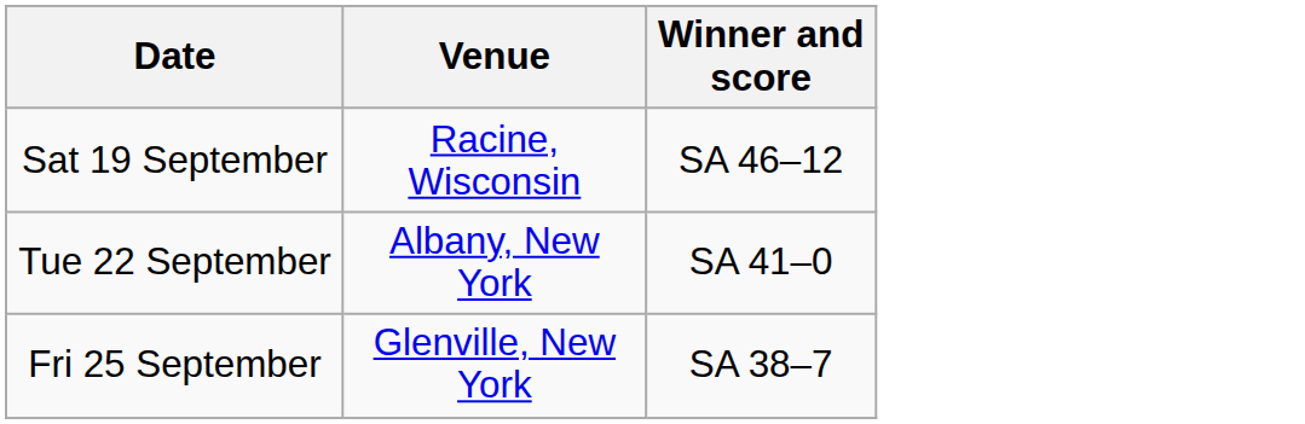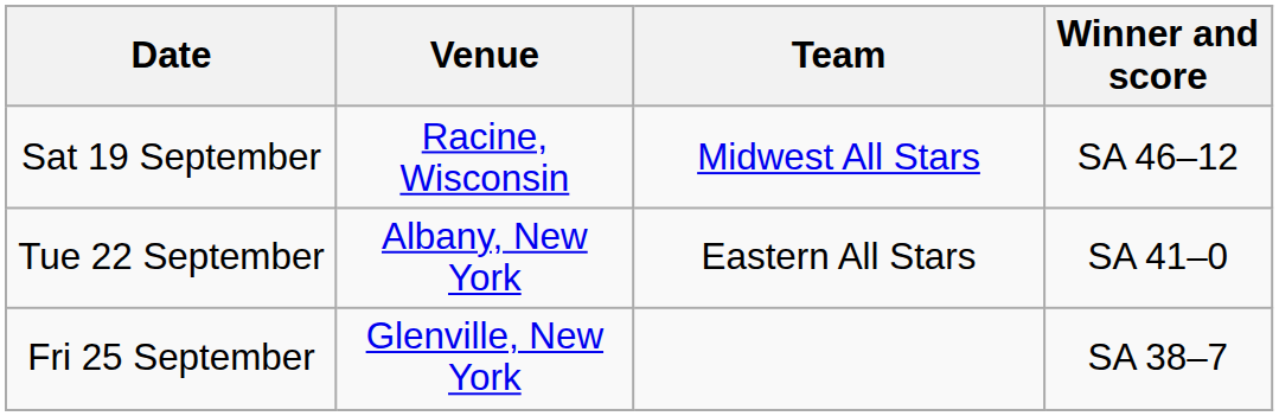 <table class="wikitable" style="text-align:center">
 <tr>
 <th style="width:135px;">Date</th>
 <th style="width:120px;">Venue</th>
+<th style="width:170px;">Team</th>
 <th style="width:90px;">Winner and score</th>
 </tr>
 <tr>
 <td>Sat 19 September</td>
 <td><a href='#'>Racine, Wisconsin</a></td>
+<td><a href='#'>Midwest All Stars</a></td>
 <td>SA 46–12</td>
 </tr>
 <tr>
 <td>Tue 22 September</td>
 <td><a href='#'>Albany, New York</a></td>
+<td>Eastern All Stars</td>
 <td>SA 41–0</td>
 </tr>
 <tr>
 <td>Fri 25 September</td>
 <td><a href='#'>Glenville, New York</a></td>
+<td></td>
 <td>SA 38–7</td>
 </tr>
 </table>
